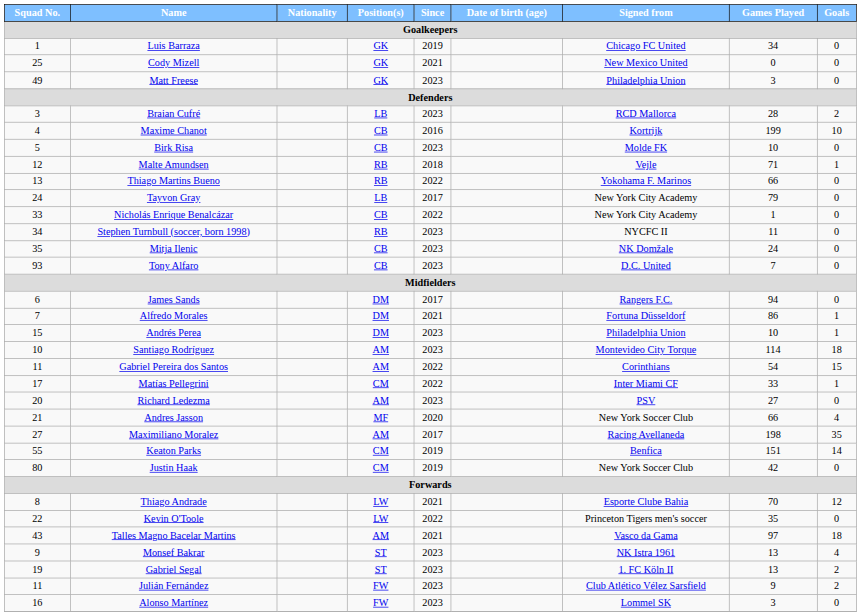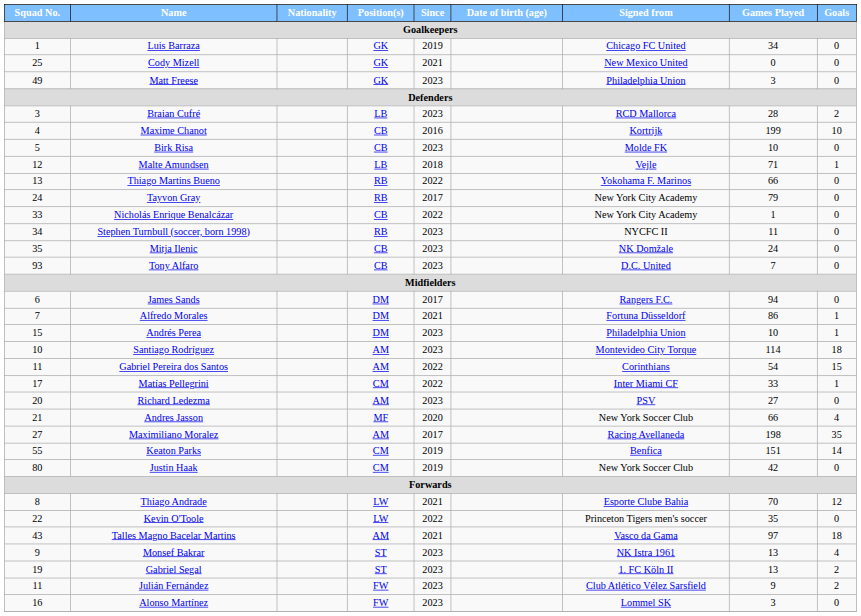 <table class="wikitable" style="text-align:center; font-size:90%; width:95%;">
 <tr>
 <th style="background:#7EBFFF; color:#fff;  border:1px solid #0e0e0e; text-align:center;">Squad No.</th>
 <th style="background:#7EBFFF; color:#fff;  border:1px solid #0e0e0e; text-align:center;">Name</th>
 <th style="background:#7EBFFF; color:#fff;  border:1px solid #0e0e0e; text-align:center;">Nationality</th>
 <th style="background:#7EBFFF; color:#fff;  border:1px solid #0e0e0e; text-align:center;">Position(s)</th>
 <th style="background:#7EBFFF; color:#fff;  border:1px solid #0e0e0e; text-align:center;">Since</th>
 <th style="background:#7EBFFF; color:#fff;  border:1px solid #0e0e0e; text-align:center;">Date of birth (age)</th>
 <th style="background:#7EBFFF; color:#fff;  border:1px solid #0e0e0e; text-align:center;">Signed from</th>
 <th style="background:#7EBFFF; color:#fff;  border:1px solid #0e0e0e; text-align:center;">Games Played</th>
 <th style="background:#7EBFFF; color:#fff;  border:1px solid #0e0e0e; text-align:center;">Goals</th>
 </tr>
 <tr>
 <th colspan="9" style="background:#dcdcdc; text-align:center;">Goalkeepers</th>
 </tr>
 <tr>
 <td>1</td>
 <td><a href='#'>Luis Barraza</a></td>
 <td></td>
 <td><a href='#'>GK</a></td>
 <td>2019</td>
 <td></td>
 <td><a href='#'>Chicago FC United</a></td>
 <td>34</td>
 <td>0</td>
 </tr>
 <tr>
 <td>25</td>
 <td><a href='#'>Cody Mizell</a></td>
 <td></td>
 <td><a href='#'>GK</a></td>
 <td>2021</td>
 <td></td>
 <td><a href='#'>New Mexico United</a></td>
 <td>0</td>
 <td>0</td>
 </tr>
 <tr>
 <td>49</td>
 <td><a href='#'>Matt Freese</a></td>
 <td></td>
 <td><a href='#'>GK</a></td>
 <td>2023</td>
 <td></td>
 <td><a href='#'>Philadelphia Union</a></td>
 <td>3</td>
 <td>0</td>
 </tr>
 <tr>
 <th colspan="9" style="background:#dcdcdc; text-align:center;">Defenders</th>
 </tr>
 <tr>
 <td>3</td>
 <td><a href='#'>Braian Cufré</a></td>
 <td></td>
 <td><a href='#'>LB</a></td>
 <td>2023</td>
 <td></td>
 <td><a href='#'>RCD Mallorca</a></td>
 <td>28</td>
 <td>2</td>
 </tr>
 <tr>
 <td>4</td>
 <td><a href='#'>Maxime Chanot</a></td>
 <td></td>
 <td><a href='#'>CB</a></td>
 <td>2016</td>
 <td></td>
 <td><a href='#'>Kortrijk</a></td>
 <td>199</td>
 <td>10</td>
 </tr>
 <tr>
 <td>5</td>
 <td><a href='#'>Birk Risa</a></td>
 <td></td>
 <td><a href='#'>CB</a></td>
 <td>2023</td>
 <td></td>
 <td><a href='#'>Molde FK</a></td>
 <td>10</td>
 <td>0</td>
 </tr>
 <tr>
 <td>12</td>
 <td><a href='#'>Malte Amundsen</a></td>
 <td></td>
-<td><a href='#'>RB</a></td>
+<td><a href='#'>LB</a></td>
 <td>2018</td>
 <td></td>
 <td><a href='#'>Vejle</a></td>
 <td>71</td>
 <td>1</td>
 </tr>
 <tr>
 <td>13</td>
 <td><a href='#'>Thiago Martins Bueno</a></td>
 <td></td>
 <td><a href='#'>RB</a></td>
 <td>2022</td>
 <td></td>
 <td><a href='#'>Yokohama F. Marinos</a></td>
 <td>66</td>
 <td>0</td>
 </tr>
 <tr>
 <td>24</td>
 <td><a href='#'>Tayvon Gray</a></td>
 <td></td>
-<td><a href='#'>LB</a></td>
+<td><a href='#'>RB</a></td>
 <td>2017</td>
 <td></td>
 <td>New York City Academy</td>
 <td>79</td>
 <td>0</td>
 </tr>
 <tr>
 <td>33</td>
 <td><a href='#'>Nicholás Enrique Benalcázar</a></td>
 <td></td>
 <td><a href='#'>CB</a></td>
 <td>2022</td>
 <td></td>
 <td>New York City Academy</td>
 <td>1</td>
 <td>0</td>
 </tr>
 <tr>
 <td>34</td>
 <td><a href='#'>Stephen Turnbull (soccer, born 1998)</a></td>
 <td></td>
 <td><a href='#'>RB</a></td>
 <td>2023</td>
 <td></td>
 <td>NYCFC II</td>
 <td>11</td>
 <td>0</td>
 </tr>
 <tr>
 <td>35</td>
 <td><a href='#'>Mitja Ilenic</a></td>
 <td></td>
 <td><a href='#'>CB</a></td>
 <td>2023</td>
 <td></td>
 <td><a href='#'>NK Domžale</a></td>
 <td>24</td>
 <td>0</td>
 </tr>
 <tr>
 <td>93</td>
 <td><a href='#'>Tony Alfaro</a></td>
 <td></td>
 <td><a href='#'>CB</a></td>
 <td>2023</td>
 <td></td>
 <td><a href='#'>D.C. United</a></td>
 <td>7</td>
 <td>0</td>
 </tr>
 <tr>
 <th colspan="9" style="background:#dcdcdc; text-align:center;">Midfielders</th>
 </tr>
 <tr>
 <td>6</td>
 <td><a href='#'>James Sands</a></td>
 <td></td>
 <td><a href='#'>DM</a></td>
 <td>2017</td>
 <td></td>
 <td><a href='#'>Rangers F.C.</a></td>
 <td>94</td>
 <td>0</td>
 </tr>
 <tr>
 <td>7</td>
 <td><a href='#'>Alfredo Morales</a></td>
 <td></td>
 <td><a href='#'>DM</a></td>
 <td>2021</td>
 <td></td>
 <td><a href='#'>Fortuna Düsseldorf</a></td>
 <td>86</td>
 <td>1</td>
 </tr>
 <tr>
 <td>15</td>
 <td><a href='#'>Andrés Perea</a></td>
 <td></td>
 <td><a href='#'>DM</a></td>
 <td>2023</td>
 <td></td>
 <td><a href='#'>Philadelphia Union</a></td>
 <td>10</td>
 <td>1</td>
 </tr>
 <tr>
 <td>10</td>
 <td><a href='#'>Santiago Rodríguez</a></td>
 <td></td>
 <td><a href='#'>AM</a></td>
 <td>2023</td>
 <td></td>
 <td><a href='#'>Montevideo City Torque</a></td>
 <td>114</td>
 <td>18</td>
 </tr>
 <tr>
 <td>11</td>
 <td><a href='#'>Gabriel Pereira dos Santos</a></td>
 <td></td>
 <td><a href='#'>AM</a></td>
 <td>2022</td>
 <td></td>
 <td><a href='#'>Corinthians</a></td>
 <td>54</td>
 <td>15</td>
 </tr>
 <tr>
 <td>17</td>
 <td><a href='#'>Matías Pellegrini</a></td>
 <td></td>
 <td><a href='#'>CM</a></td>
 <td>2022</td>
 <td></td>
 <td><a href='#'>Inter Miami CF</a></td>
 <td>33</td>
 <td>1</td>
 </tr>
 <tr>
 <td>20</td>
 <td><a href='#'>Richard Ledezma</a></td>
 <td></td>
 <td><a href='#'>AM</a></td>
 <td>2023</td>
 <td></td>
 <td><a href='#'>PSV</a></td>
 <td>27</td>
 <td>0</td>
 </tr>
 <tr>
 <td>21</td>
 <td><a href='#'>Andres Jasson</a></td>
 <td></td>
 <td><a href='#'>MF</a></td>
 <td>2020</td>
 <td></td>
 <td>New York Soccer Club</td>
 <td>66</td>
 <td>4</td>
 </tr>
 <tr>
 <td>27</td>
 <td><a href='#'>Maximiliano Moralez</a></td>
 <td></td>
 <td><a href='#'>AM</a></td>
 <td>2017</td>
 <td></td>
 <td><a href='#'>Racing Avellaneda</a></td>
 <td>198</td>
 <td>35</td>
 </tr>
 <tr>
 <td>55</td>
 <td><a href='#'>Keaton Parks</a></td>
 <td></td>
 <td><a href='#'>CM</a></td>
 <td>2019</td>
 <td></td>
 <td><a href='#'>Benfica</a></td>
 <td>151</td>
 <td>14</td>
 </tr>
 <tr>
 <td>80</td>
 <td><a href='#'>Justin Haak</a></td>
 <td></td>
 <td><a href='#'>CM</a></td>
 <td>2019</td>
 <td></td>
 <td>New York Soccer Club</td>
 <td>42</td>
 <td>0</td>
 </tr>
 <tr>
 <th colspan="9" style="background:#dcdcdc; text-align:center;">Forwards</th>
 </tr>
 <tr>
 <td>8</td>
 <td><a href='#'>Thiago Andrade</a></td>
 <td></td>
 <td><a href='#'>LW</a></td>
 <td>2021</td>
 <td></td>
 <td><a href='#'>Esporte Clube Bahia</a></td>
 <td>70</td>
 <td>12</td>
 </tr>
 <tr>
 <td>22</td>
 <td><a href='#'>Kevin O'Toole</a></td>
 <td></td>
 <td><a href='#'>LW</a></td>
 <td>2022</td>
 <td></td>
 <td>Princeton Tigers men's soccer</td>
 <td>35</td>
 <td>0</td>
 </tr>
 <tr>
 <td>43</td>
 <td><a href='#'>Talles Magno Bacelar Martins</a></td>
 <td></td>
 <td><a href='#'>AM</a></td>
 <td>2021</td>
 <td></td>
 <td><a href='#'>Vasco da Gama</a></td>
 <td>97</td>
 <td>18</td>
 </tr>
 <tr>
 <td>9</td>
 <td><a href='#'>Monsef Bakrar</a></td>
 <td></td>
 <td><a href='#'>ST</a></td>
 <td>2023</td>
 <td></td>
 <td><a href='#'>NK Istra 1961</a></td>
 <td>13</td>
 <td>4</td>
 </tr>
 <tr>
 <td>19</td>
 <td><a href='#'>Gabriel Segal</a></td>
 <td></td>
 <td><a href='#'>ST</a></td>
 <td>2023</td>
 <td></td>
 <td><a href='#'>1. FC Köln II</a></td>
 <td>13</td>
 <td>2</td>
 </tr>
 <tr>
 <td>11</td>
 <td><a href='#'>Julián Fernández</a></td>
 <td></td>
 <td><a href='#'>FW</a></td>
 <td>2023</td>
 <td></td>
 <td><a href='#'>Club Atlético Vélez Sarsfield</a></td>
 <td>9</td>
 <td>2</td>
 </tr>
 <tr>
 <td>16</td>
 <td><a href='#'>Alonso Martínez</a></td>
 <td></td>
 <td><a href='#'>FW</a></td>
 <td>2023</td>
 <td></td>
 <td><a href='#'>Lommel SK</a></td>
 <td>3</td>
 <td>0</td>
 </tr>
 <tr>
 </tr>
 </table>
